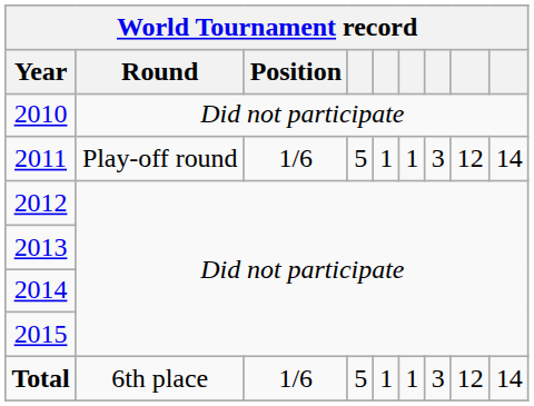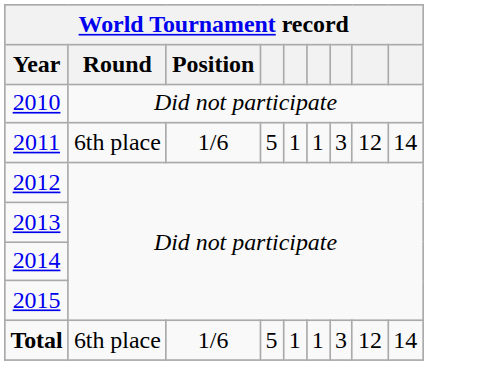 <table class="wikitable" style="text-align: center;font-size:90%;">
 <tr>
 <th colspan=10><a href='#'>World Tournament</a> record</th>
 </tr>
 <tr>
 <th>Year</th>
 <th>Round</th>
 <th>Position</th>
 <th></th>
 <th></th>
 <th></th>
 <th></th>
 <th></th>
 <th></th>
 </tr>
 <tr>
 <td> <a href='#'>2010</a></td>
 <td colspan="8"><em>Did not participate</em></td>
 </tr>
 <tr>
 <td> <a href='#'>2011</a></td>
-<td>Play-off round</td>
+<td>6th place</td>
 <td>1/6</td>
 <td>5</td>
 <td>1</td>
 <td>1</td>
 <td>3</td>
 <td>12</td>
 <td>14</td>
 </tr>
 <tr>
 <td> <a href='#'>2012</a></td>
 <td rowspan="4" colspan="8"><em>Did not participate</em></td>
 </tr>
 <tr>
 <td> <a href='#'>2013</a></td>
 </tr>
 <tr>
 <td> <a href='#'>2014</a></td>
 </tr>
 <tr>
 <td> <a href='#'>2015</a></td>
 </tr>
 <tr>
 <td><strong>Total</strong></td>
 <td>6th place</td>
 <td>1/6</td>
 <td>5</td>
 <td>1</td>
 <td>1</td>
 <td>3</td>
 <td>12</td>
 <td>14</td>
 </tr>
 </table>
